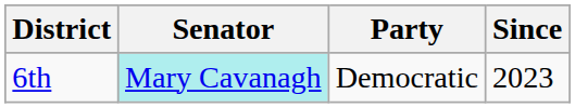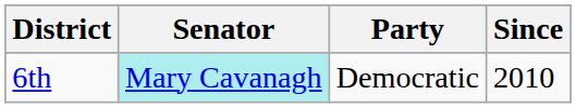 <table class="wikitable">
 <tr>
 <th>District</th>
 <th>Senator</th>
 <th>Party</th>
 <th>Since</th>
 </tr>
 <tr>
 <td><a href='#'>6th</a></td>
 <td style="background: paleturquoise;"><a href='#'>Mary Cavanagh</a></td>
 <td>Democratic</td>
-<td>2023</td>
+<td>2010</td>
 </tr>
 </table>
